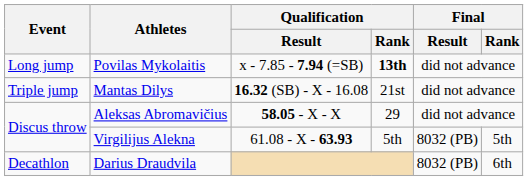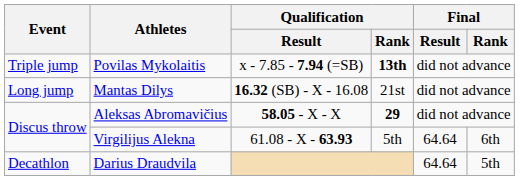 <table class="wikitable" border="1" style="font-size:90%">
 <tr>
 <th rowspan="2">Event</th>
 <th rowspan="2">Athletes</th>
 <th colspan="2">Qualification</th>
 <th colspan="2">Final</th>
 </tr>
 <tr>
 <th>Result</th>
 <th>Rank</th>
 <th>Result</th>
 <th>Rank</th>
 </tr>
 <tr>
-<td><a href='#'>Long jump</a></td>
+<td><a href='#'>Triple jump</a></td>
 <td><a href='#'>Povilas Mykolaitis</a></td>
 <td align=center>x - 7.85 - <strong>7.94</strong> (=SB)</td>
 <td align=center><strong>13th</strong></td>
 <td align=center colspan=2>did not advance</td>
 </tr>
 <tr>
-<td><a href='#'>Triple jump</a></td>
+<td><a href='#'>Long jump</a></td>
 <td><a href='#'>Mantas Dilys</a></td>
 <td align=center><strong>16.32</strong> (SB) - X - 16.08</td>
 <td align=center>21st</td>
 <td align=center colspan=4>did not advance</td>
 </tr>
 <tr>
 <td rowspan="2"><a href='#'>Discus throw</a></td>
 <td><a href='#'>Aleksas Abromavičius</a></td>
 <td align=center><strong>58.05</strong> - X - X</td>
-<td align=center>29</td>
+<td align=center><strong>29</strong></td>
 <td align=center colspan=2>did not advance</td>
 </tr>
 <tr>
 <td><a href='#'>Virgilijus Alekna</a></td>
 <td align=center>61.08 - X - <strong>63.93</strong></td>
 <td align=center>5th</td>
-<td align=center>8032 (PB)</td>
-<td align=center>5th</td>
+<td align=center>64.64</td>
+<td align=center>6th</td>
 </tr>
 <tr>
 <td><a href='#'>Decathlon</a></td>
 <td><a href='#'>Darius Draudvila</a></td>
 <td align=center colspan="2" bgcolor="wheat"></td>
-<td align=center>8032 (PB)</td>
-<td align=center>6th</td>
+<td align=center>64.64</td>
+<td align=center>5th</td>
 </tr>
 </table>
